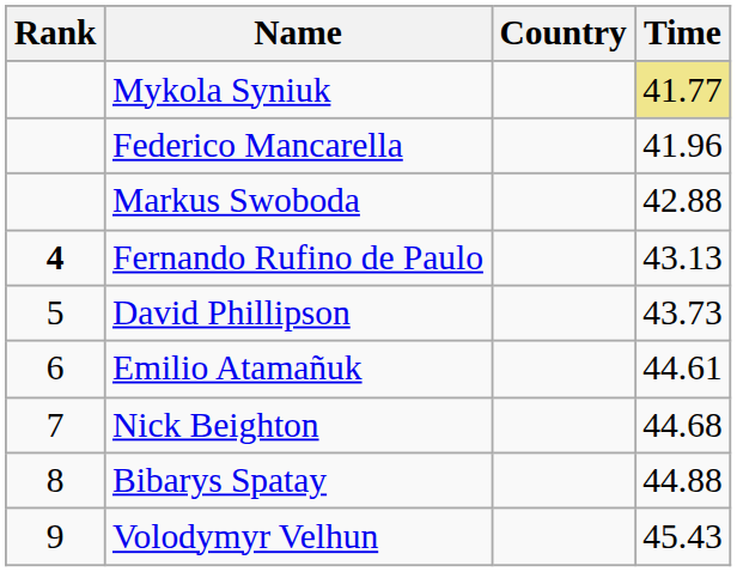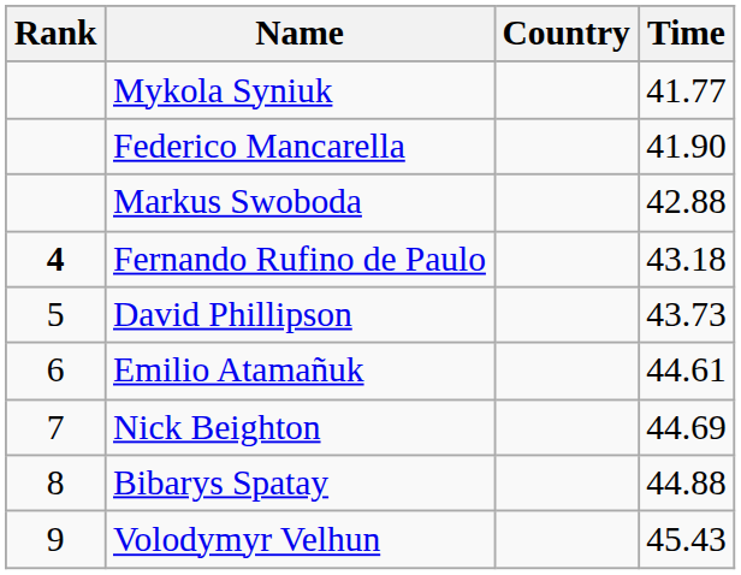 <table class="wikitable" style="text-align:center">
 <tr>
 <th>Rank</th>
 <th>Name</th>
 <th>Country</th>
 <th>Time</th>
 </tr>
 <tr>
 <td></td>
 <td align="left"><a href='#'>Mykola Syniuk</a></td>
 <td align="left"></td>
-<td style="background: khaki;">41.77</td>
+<td>41.77</td>
 </tr>
 <tr>
 <td></td>
 <td align="left"><a href='#'>Federico Mancarella</a></td>
 <td align="left"></td>
-<td>41.96</td>
+<td>41.90</td>
 </tr>
 <tr>
 <td></td>
 <td align="left"><a href='#'>Markus Swoboda</a></td>
 <td align="left"></td>
 <td>42.88</td>
 </tr>
 <tr>
 <td><strong>4</strong></td>
 <td align="left"><a href='#'>Fernando Rufino de Paulo</a></td>
 <td align="left"></td>
-<td>43.13</td>
+<td>43.18</td>
 </tr>
 <tr>
 <td>5</td>
 <td align="left"><a href='#'>David Phillipson</a></td>
 <td align="left"></td>
 <td>43.73</td>
 </tr>
 <tr>
 <td>6</td>
 <td align="left"><a href='#'>Emilio Atamañuk</a></td>
 <td align="left"></td>
 <td>44.61</td>
 </tr>
 <tr>
 <td>7</td>
 <td align="left"><a href='#'>Nick Beighton</a></td>
 <td align="left"></td>
-<td>44.68</td>
+<td>44.69</td>
 </tr>
 <tr>
 <td>8</td>
 <td align="left"><a href='#'>Bibarys Spatay</a></td>
 <td align="left"></td>
 <td>44.88</td>
 </tr>
 <tr>
 <td>9</td>
 <td align="left"><a href='#'>Volodymyr Velhun</a></td>
 <td align="left"></td>
 <td>45.43</td>
 </tr>
 </table>
